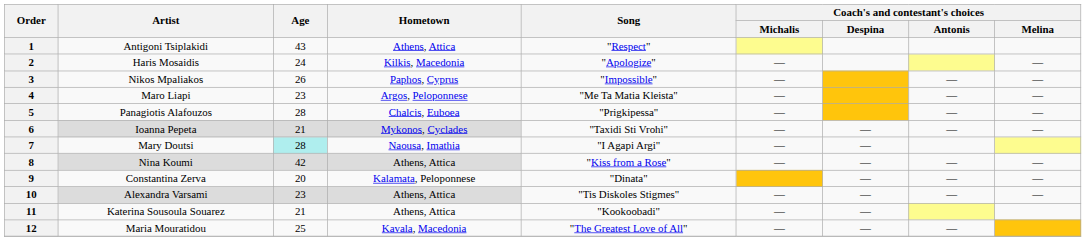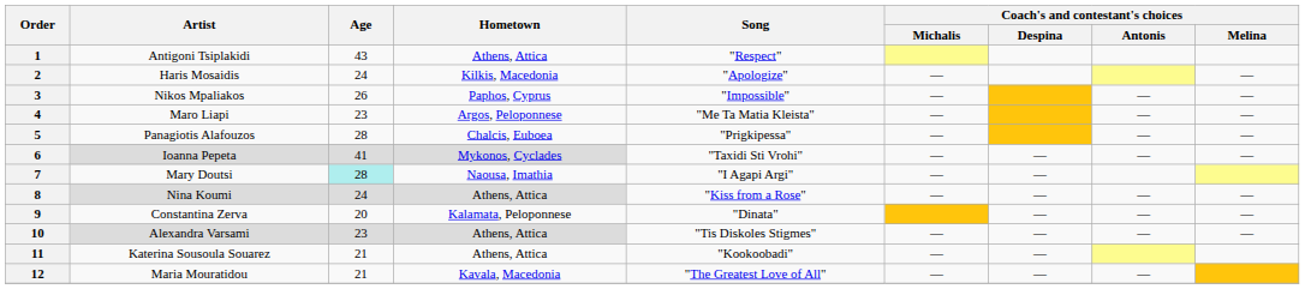 <table class="wikitable" style="text-align:center; line-height:17px; width:100%;">
 <tr>
 <th scope="col" rowspan="2" width="05%">Order</th>
 <th scope="col" rowspan="2" width="20%">Artist</th>
 <th scope="col" rowspan="2" width="05%">Age</th>
 <th scope="col" rowspan="2" width="18%">Hometown</th>
 <th scope="col" rowspan="2" width="20%">Song</th>
 <th scope="col" colspan="4" width="32%">Coach's and contestant's choices</th>
 </tr>
 <tr>
 <th width="08%">Michalis</th>
 <th width="08%">Despina</th>
 <th width="08%">Antonis</th>
 <th width="08%">Melina</th>
 </tr>
 <tr>
 <th>1</th>
 <td>Antigoni Tsiplakidi</td>
 <td>43</td>
 <td><a href='#'>Athens</a>, <a href='#'>Attica</a></td>
 <td>"<a href='#'>Respect</a>"</td>
 <td style="background: #fdfc8f;"></td>
 <td></td>
 <td></td>
 <td></td>
 </tr>
 <tr>
 <th>2</th>
 <td>Haris Mosaidis</td>
 <td>24</td>
 <td><a href='#'>Kilkis</a>, <a href='#'>Macedonia</a></td>
 <td>"<a href='#'>Apologize</a>"</td>
 <td>—</td>
 <td></td>
 <td style="background: #fdfc8f;"></td>
 <td>—</td>
 </tr>
 <tr>
 <th>3</th>
 <td>Nikos Mpaliakos</td>
 <td>26</td>
 <td><a href='#'>Paphos</a>, <a href='#'>Cyprus</a></td>
 <td>"<a href='#'>Impossible</a>"</td>
 <td>—</td>
 <td style="background: #FFC50C;"></td>
 <td>—</td>
 <td>—</td>
 </tr>
 <tr>
 <th>4</th>
 <td>Maro Liapi</td>
 <td>23</td>
 <td><a href='#'>Argos</a>, <a href='#'>Peloponnese</a></td>
 <td>"Me Ta Matia Kleista"</td>
 <td>—</td>
 <td style="background: #FFC50C;"></td>
 <td>—</td>
 <td>—</td>
 </tr>
 <tr>
 <th>5</th>
 <td>Panagiotis Alafouzos</td>
 <td>28</td>
 <td><a href='#'>Chalcis</a>, <a href='#'>Euboea</a></td>
 <td>"Prigkipessa"</td>
 <td>—</td>
 <td style="background: #FFC50C;"></td>
 <td>—</td>
 <td>—</td>
 </tr>
 <tr>
 <th>6</th>
 <td style="background: #DCDCDC;">Ioanna Pepeta</td>
-<td style="background: #DCDCDC;">21</td>
+<td style="background: #DCDCDC;">41</td>
 <td style="background: #DCDCDC;"><a href='#'>Mykonos</a>, <a href='#'>Cyclades</a></td>
 <td>"Taxidi Sti Vrohi"</td>
 <td>—</td>
 <td>—</td>
 <td>—</td>
 <td>—</td>
 </tr>
 <tr>
 <th>7</th>
 <td>Mary Doutsi</td>
 <td style="background: paleturquoise;">28</td>
 <td><a href='#'>Naousa</a>, <a href='#'>Imathia</a></td>
 <td>"I Agapi Argi"</td>
 <td>—</td>
 <td>—</td>
 <td></td>
 <td style="background: #fdfc8f;"></td>
 </tr>
 <tr>
 <th>8</th>
 <td style="background: #DCDCDC;">Nina Koumi</td>
-<td style="background: #DCDCDC;">42</td>
+<td style="background: #DCDCDC;">24</td>
 <td style="background: #DCDCDC;">Athens, Attica</td>
 <td>"<a href='#'>Kiss from a Rose</a>"</td>
 <td>—</td>
 <td>—</td>
 <td>—</td>
 <td>—</td>
 </tr>
 <tr>
 <th>9</th>
 <td>Constantina Zerva</td>
 <td>20</td>
 <td><a href='#'>Kalamata</a>, Peloponnese</td>
 <td>"Dinata"</td>
 <td style="background: #FFC50C;"></td>
 <td>—</td>
 <td>—</td>
 <td>—</td>
 </tr>
 <tr>
 <th>10</th>
 <td style="background: #DCDCDC;">Alexandra Varsami</td>
 <td style="background: #DCDCDC;">23</td>
 <td style="background: #DCDCDC;">Athens, Attica</td>
 <td>"Tis Diskoles Stigmes"</td>
 <td>—</td>
 <td>—</td>
 <td>—</td>
 <td>—</td>
 </tr>
 <tr>
 <th>11</th>
 <td>Katerina Sousoula Souarez</td>
 <td>21</td>
 <td>Athens, Attica</td>
 <td>"Kookoobadi"</td>
 <td>—</td>
 <td>—</td>
 <td style="background: #fdfc8f;"></td>
 <td></td>
 </tr>
 <tr>
 <th>12</th>
 <td>Maria Mouratidou</td>
-<td>25</td>
+<td>21</td>
 <td><a href='#'>Kavala</a>, <a href='#'>Macedonia</a></td>
 <td>"<a href='#'>The Greatest Love of All</a>"</td>
 <td>—</td>
 <td>—</td>
 <td>—</td>
 <td style="background: #FFC50C;"></td>
 </tr>
 <tr>
 </tr>
 </table>
